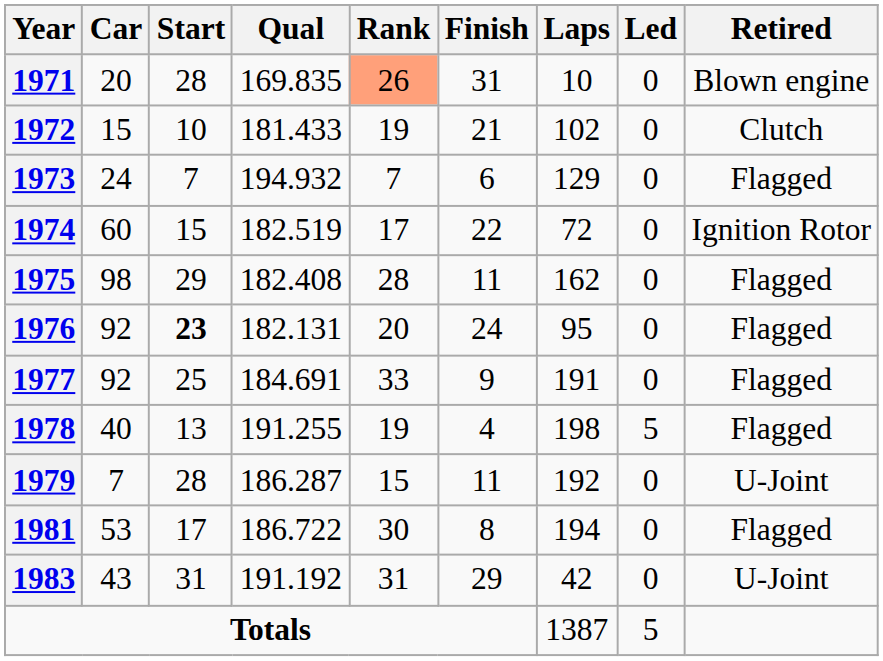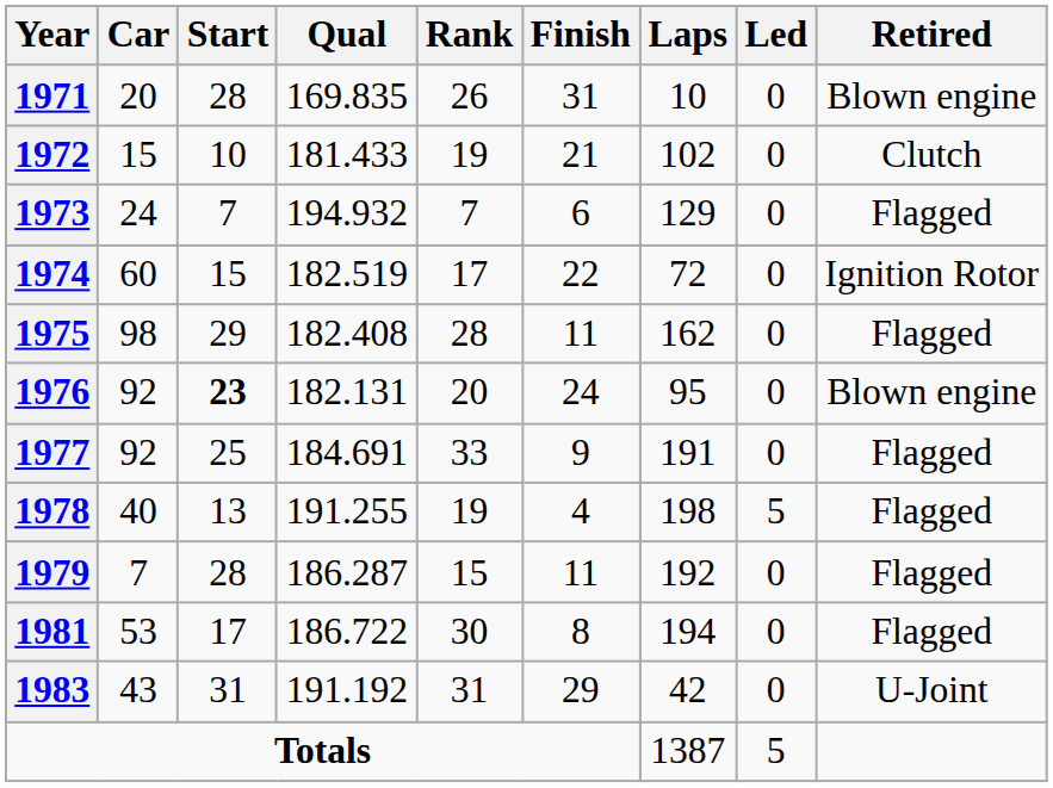 <table class="wikitable" style="text-align:center">
 <tr>
 <th>Year</th>
 <th>Car</th>
 <th>Start</th>
 <th>Qual</th>
 <th>Rank</th>
 <th>Finish</th>
 <th>Laps</th>
 <th>Led</th>
 <th>Retired</th>
 </tr>
 <tr>
 <th><a href='#'>1971</a></th>
 <td>20</td>
 <td>28</td>
 <td>169.835</td>
-<td style="background: lightsalmon;">26</td>
+<td>26</td>
 <td>31</td>
 <td>10</td>
 <td>0</td>
 <td>Blown engine</td>
 </tr>
 <tr>
 <th><a href='#'>1972</a></th>
 <td>15</td>
 <td>10</td>
 <td>181.433</td>
 <td>19</td>
 <td>21</td>
 <td>102</td>
 <td>0</td>
 <td>Clutch</td>
 </tr>
 <tr>
 <th><a href='#'>1973</a></th>
 <td>24</td>
 <td>7</td>
 <td>194.932</td>
 <td>7</td>
 <td>6</td>
 <td>129</td>
 <td>0</td>
 <td>Flagged</td>
 </tr>
 <tr>
 <th><a href='#'>1974</a></th>
 <td>60</td>
 <td>15</td>
 <td>182.519</td>
 <td>17</td>
 <td>22</td>
 <td>72</td>
 <td>0</td>
 <td>Ignition Rotor</td>
 </tr>
 <tr>
 <th><a href='#'>1975</a></th>
 <td>98</td>
 <td>29</td>
 <td>182.408</td>
 <td>28</td>
 <td>11</td>
 <td>162</td>
 <td>0</td>
 <td>Flagged</td>
 </tr>
 <tr>
 <th><a href='#'>1976</a></th>
 <td>92</td>
 <td><strong>23</strong></td>
 <td>182.131</td>
 <td>20</td>
 <td>24</td>
 <td>95</td>
 <td>0</td>
-<td>Flagged</td>
+<td>Blown engine</td>
 </tr>
 <tr>
 <th><a href='#'>1977</a></th>
 <td>92</td>
 <td>25</td>
 <td>184.691</td>
 <td>33</td>
 <td>9</td>
 <td>191</td>
 <td>0</td>
 <td>Flagged</td>
 </tr>
 <tr>
 <th><a href='#'>1978</a></th>
 <td>40</td>
 <td>13</td>
 <td>191.255</td>
 <td>19</td>
 <td>4</td>
 <td>198</td>
 <td>5</td>
 <td>Flagged</td>
 </tr>
 <tr>
 <th><a href='#'>1979</a></th>
 <td>7</td>
 <td>28</td>
 <td>186.287</td>
 <td>15</td>
 <td>11</td>
 <td>192</td>
 <td>0</td>
-<td>U-Joint</td>
+<td>Flagged</td>
 </tr>
 <tr>
 <th><a href='#'>1981</a></th>
 <td>53</td>
 <td>17</td>
 <td>186.722</td>
 <td>30</td>
 <td>8</td>
 <td>194</td>
 <td>0</td>
 <td>Flagged</td>
 </tr>
 <tr>
 <th><a href='#'>1983</a></th>
 <td>43</td>
 <td>31</td>
 <td>191.192</td>
 <td>31</td>
 <td>29</td>
 <td>42</td>
 <td>0</td>
 <td>U-Joint</td>
 </tr>
 <tr>
 <td colspan=6><strong>Totals</strong></td>
 <td>1387</td>
 <td>5</td>
 <td></td>
 </tr>
 </table>
